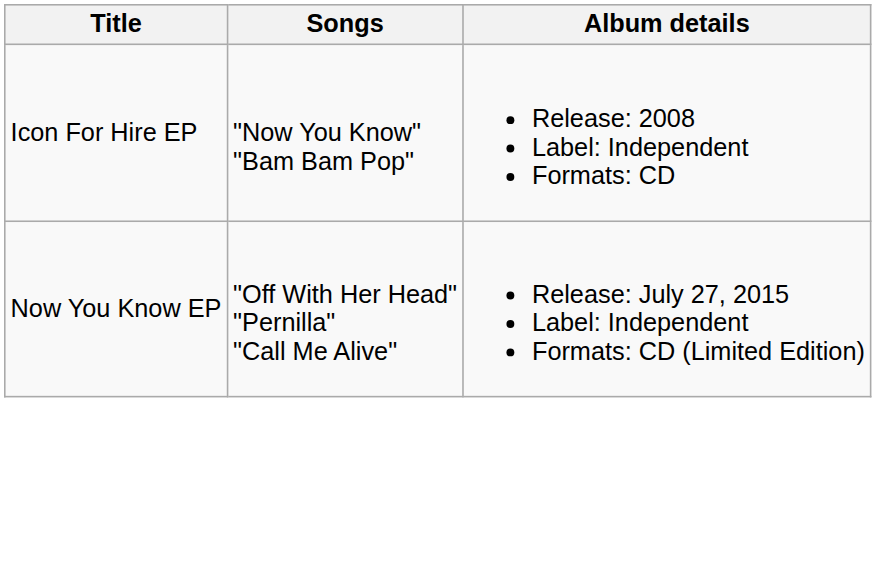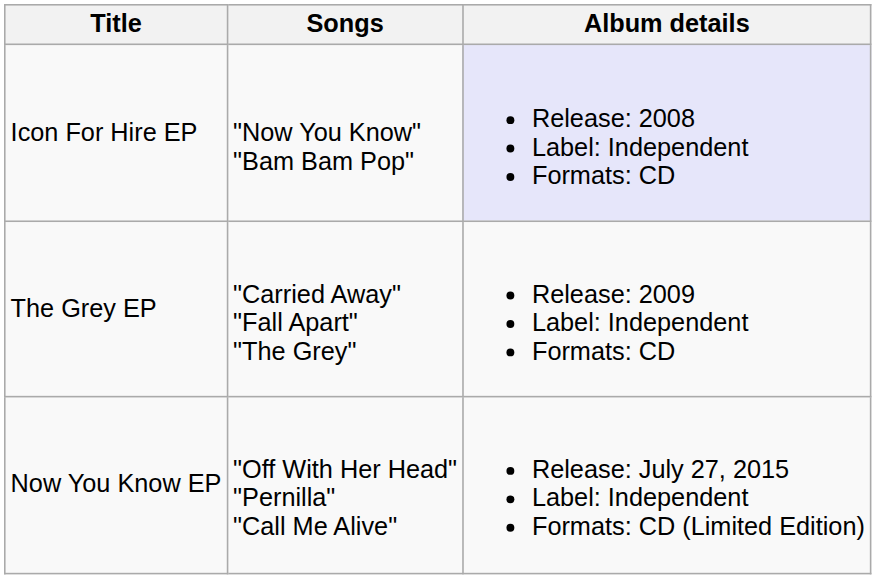 <table class="wikitable">
 <tr>
 <th>Title</th>
 <th>Songs</th>
 <th>Album details</th>
 </tr>
 <tr>
 <td>Icon For Hire EP</td>
 <td><br>"Now You Know"<br>"Bam Bam Pop"</td>
-<td><br><ul><li>Release: 2008</li><li>Label: Independent</li><li>Formats: CD</li></ul></td>
+<td style="background: lavender;"><br><ul><li>Release: 2008</li><li>Label: Independent</li><li>Formats: CD</li></ul></td>
+</tr>
+<tr>
+<td>The Grey EP</td>
+<td><br>"Carried Away"<br>"Fall Apart"<br>"The Grey"</td>
+<td><br><ul><li>Release: 2009</li><li>Label: Independent</li><li>Formats: CD</li></ul></td>
 </tr>
 <tr>
 <td>Now You Know EP</td>
 <td><br>"Off With Her Head"<br>"Pernilla"<br>"Call Me Alive"</td>
 <td><br><ul><li>Release: July 27, 2015</li><li>Label: Independent</li><li>Formats: CD (Limited Edition)</li></ul></td>
 </tr>
 </table>
